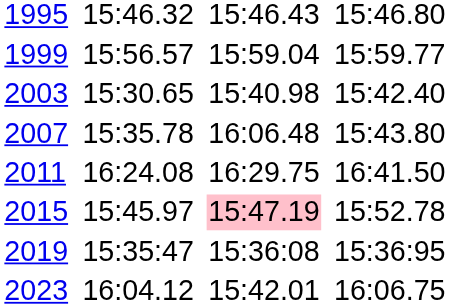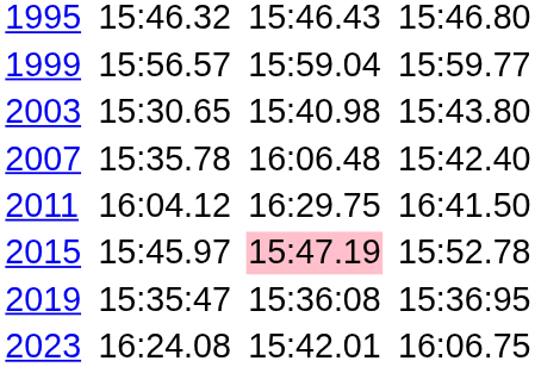 <table>
 <tr valign="top">
 <td><a href='#'>1995</a><br></td>
 <td></td>
 <td>15:46.32</td>
 <td></td>
 <td>15:46.43</td>
 <td></td>
 <td>15:46.80</td>
 </tr>
 <tr valign="top">
 <td><a href='#'>1999</a><br></td>
 <td></td>
 <td>15:56.57</td>
 <td></td>
 <td>15:59.04</td>
 <td></td>
 <td>15:59.77</td>
 </tr>
 <tr valign="top">
 <td><a href='#'>2003</a><br></td>
 <td></td>
 <td>15:30.65</td>
 <td></td>
 <td>15:40.98</td>
 <td></td>
-<td>15:42.40</td>
+<td>15:43.80</td>
 </tr>
 <tr valign="top">
 <td><a href='#'>2007</a><br></td>
 <td></td>
 <td>15:35.78</td>
 <td></td>
 <td>16:06.48</td>
 <td></td>
-<td>15:43.80</td>
+<td>15:42.40</td>
 </tr>
 <tr valign="top">
 <td><a href='#'>2011</a><br></td>
 <td></td>
-<td>16:24.08</td>
+<td>16:04.12</td>
 <td></td>
 <td>16:29.75</td>
 <td></td>
 <td>16:41.50</td>
 </tr>
 <tr valign="top">
 <td><a href='#'>2015</a><br></td>
 <td></td>
 <td>15:45.97</td>
 <td></td>
 <td style="background: pink;">15:47.19</td>
 <td></td>
 <td>15:52.78</td>
 </tr>
 <tr valign="top">
 <td><a href='#'>2019</a><br></td>
 <td></td>
 <td>15:35:47</td>
 <td></td>
 <td>15:36:08</td>
 <td></td>
 <td>15:36:95</td>
 </tr>
 <tr valign="top">
 <td><a href='#'>2023</a><br></td>
 <td></td>
-<td>16:04.12</td>
+<td>16:24.08</td>
 <td></td>
 <td>15:42.01</td>
 <td></td>
 <td>16:06.75</td>
 </tr>
 </table>
